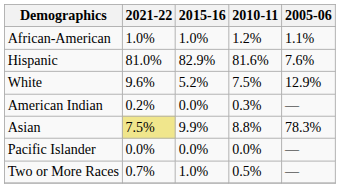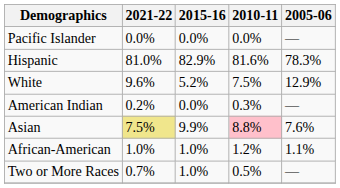 <table class="wikitable sortable">
 <tr>
 <th>Demographics</th>
 <th>2021-22</th>
 <th>2015-16</th>
 <th>2010-11</th>
 <th>2005-06</th>
 </tr>
 <tr>
-<td>African-American</td>
-<td>1.0%</td>
-<td>1.0%</td>
-<td>1.2%</td>
-<td>1.1%</td>
+<td>Pacific Islander</td>
+<td>0.0%</td>
+<td>0.0%</td>
+<td>0.0%</td>
+<td>—</td>
 </tr>
 <tr>
 <td>Hispanic</td>
 <td>81.0%</td>
 <td>82.9%</td>
 <td>81.6%</td>
-<td>7.6%</td>
+<td>78.3%</td>
 </tr>
 <tr>
 <td>White</td>
 <td>9.6%</td>
 <td>5.2%</td>
 <td>7.5%</td>
 <td>12.9%</td>
 </tr>
 <tr>
 <td>American Indian</td>
 <td>0.2%</td>
 <td>0.0%</td>
 <td>0.3%</td>
 <td>—</td>
 </tr>
 <tr>
 <td>Asian</td>
 <td style="background: khaki;">7.5%</td>
 <td>9.9%</td>
-<td>8.8%</td>
-<td>78.3%</td>
+<td style="background: pink;">8.8%</td>
+<td>7.6%</td>
 </tr>
 <tr>
-<td>Pacific Islander</td>
-<td>0.0%</td>
-<td>0.0%</td>
-<td>0.0%</td>
-<td>—</td>
+<td>African-American</td>
+<td>1.0%</td>
+<td>1.0%</td>
+<td>1.2%</td>
+<td>1.1%</td>
 </tr>
 <tr>
 <td>Two or More Races</td>
 <td>0.7%</td>
 <td>1.0%</td>
 <td>0.5%</td>
 <td>—</td>
 </tr>
 <tr>
 </tr>
 </table>
